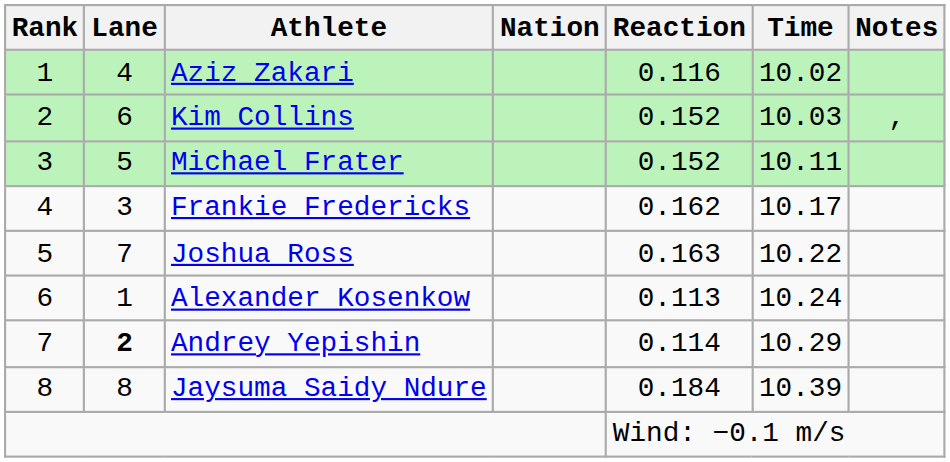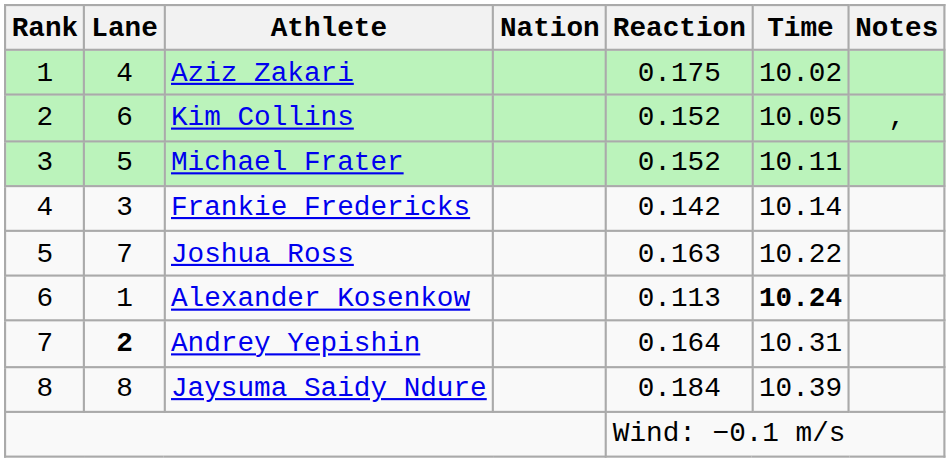 <table class="wikitable sortable" style="text-align:center">
 <tr>
 <th>Rank</th>
 <th>Lane</th>
 <th>Athlete</th>
 <th>Nation</th>
 <th>Reaction</th>
 <th>Time</th>
 <th>Notes</th>
 </tr>
 <tr bgcolor=bbf3bb>
 <td>1</td>
 <td>4</td>
 <td align="left"><a href='#'>Aziz Zakari</a></td>
 <td align="left"></td>
-<td align=center>0.116</td>
+<td align=center>0.175</td>
 <td>10.02</td>
 <td></td>
 </tr>
 <tr bgcolor=bbf3bb>
 <td>2</td>
 <td>6</td>
 <td align="left"><a href='#'>Kim Collins</a></td>
 <td align="left"></td>
 <td align=center>0.152</td>
-<td>10.03</td>
+<td>10.05</td>
 <td>, </td>
 </tr>
 <tr bgcolor=bbf3bb>
 <td>3</td>
 <td>5</td>
 <td align="left"><a href='#'>Michael Frater</a></td>
 <td align="left"></td>
 <td align=center>0.152</td>
 <td>10.11</td>
 <td></td>
 </tr>
 <tr>
 <td>4</td>
 <td>3</td>
 <td align="left"><a href='#'>Frankie Fredericks</a></td>
 <td align="left"></td>
-<td align=center>0.162</td>
-<td>10.17</td>
+<td align=center>0.142</td>
+<td>10.14</td>
 <td></td>
 </tr>
 <tr>
 <td>5</td>
 <td>7</td>
 <td align="left"><a href='#'>Joshua Ross</a></td>
 <td align="left"></td>
 <td align=center>0.163</td>
 <td>10.22</td>
 <td></td>
 </tr>
 <tr>
 <td>6</td>
 <td>1</td>
 <td align="left"><a href='#'>Alexander Kosenkow</a></td>
 <td align="left"></td>
 <td align=center>0.113</td>
-<td>10.24</td>
+<td><strong>10.24</strong></td>
 <td></td>
 </tr>
 <tr>
 <td>7</td>
 <td><strong>2</strong></td>
 <td align="left"><a href='#'>Andrey Yepishin</a></td>
 <td align="left"></td>
-<td align=center>0.114</td>
-<td>10.29</td>
+<td align=center>0.164</td>
+<td>10.31</td>
 <td></td>
 </tr>
 <tr>
 <td>8</td>
 <td>8</td>
 <td align="left"><a href='#'>Jaysuma Saidy Ndure</a></td>
 <td align="left"></td>
 <td align=center>0.184</td>
 <td>10.39</td>
 <td></td>
 </tr>
 <tr class="sortbottom">
 <td colspan=4></td>
 <td colspan="3" style="text-align:left;">Wind: −0.1 m/s</td>
 </tr>
 </table>
